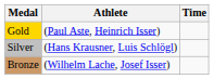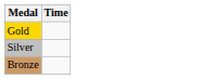 <table class="wikitable">
 <tr>
 <th>Medal</th>
-<th>Athlete</th>
 <th>Time</th>
 </tr>
 <tr>
 <td bgcolor="gold">Gold</td>
-<td> (<a href='#'>Paul Aste</a>, <a href='#'>Heinrich Isser</a>)</td>
 <td></td>
 </tr>
 <tr>
 <td bgcolor="silver">Silver</td>
-<td> (<a href='#'>Hans Krausner</a>, <a href='#'>Luis Schlögl</a>)</td>
 <td></td>
 </tr>
 <tr>
 <td bgcolor="CC9966">Bronze</td>
-<td> (<a href='#'>Wilhelm Lache</a>, <a href='#'>Josef Isser</a>)</td>
 <td></td>
 </tr>
 </table>
